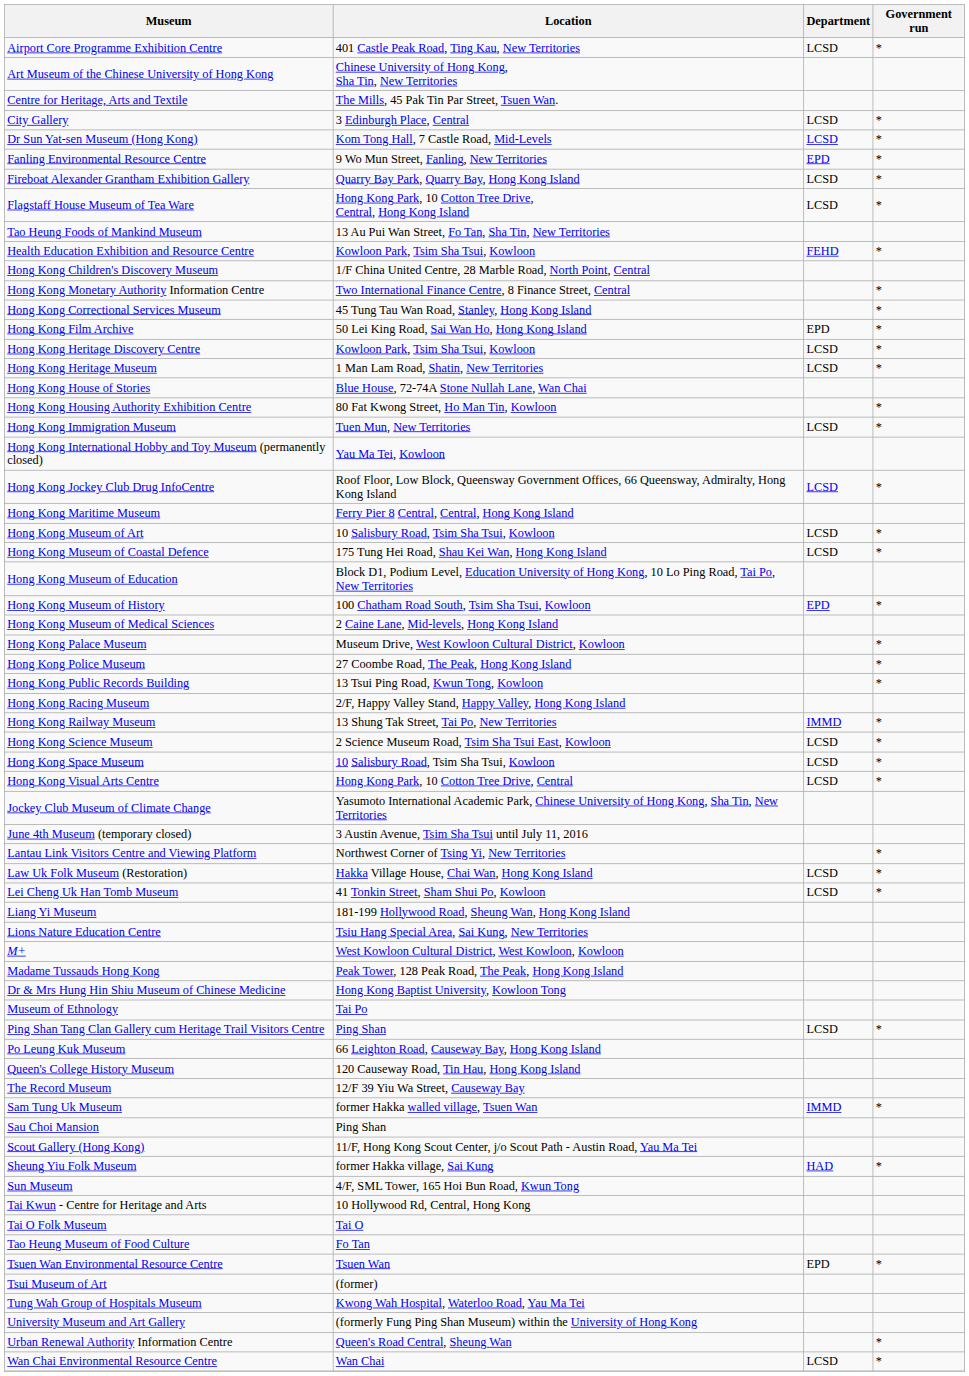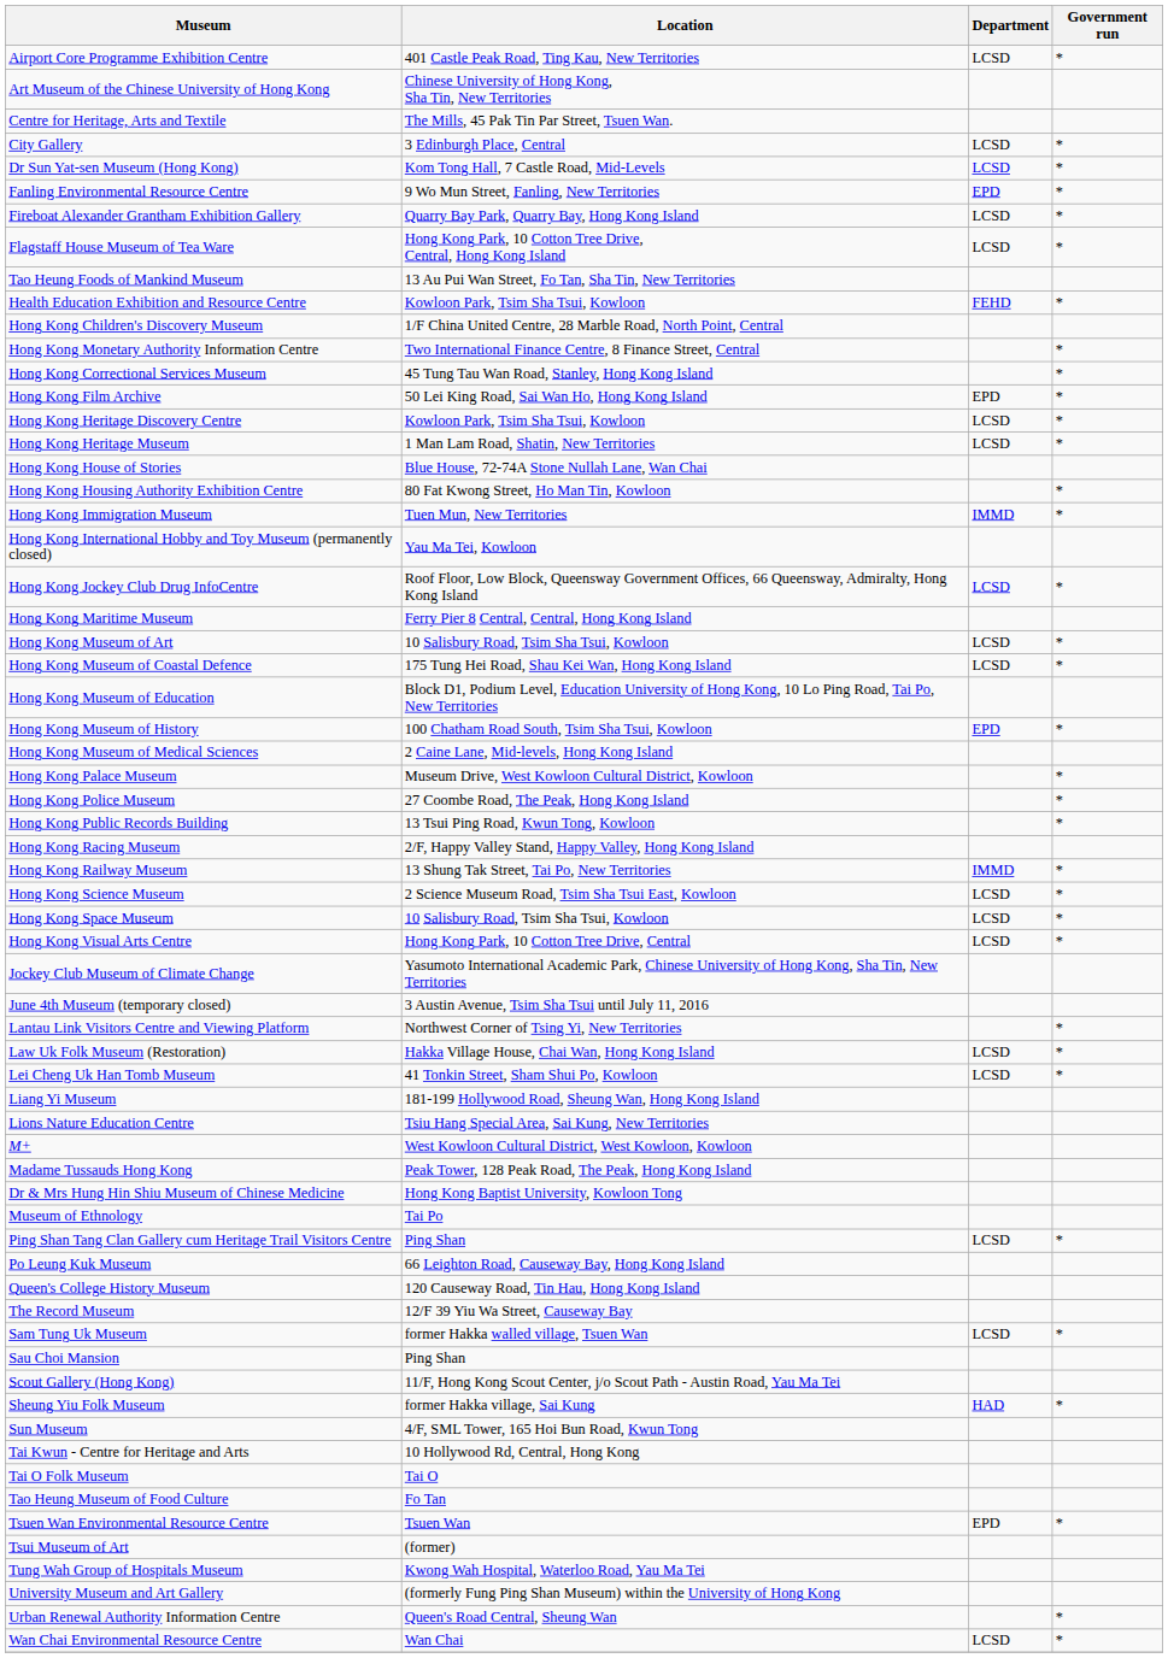 <table class="wikitable sortable">
 <tr>
 <th>Museum</th>
 <th>Location</th>
 <th>Department</th>
 <th>Government run</th>
 </tr>
 <tr>
 <td><a href='#'>Airport Core Programme Exhibition Centre</a></td>
 <td>401 <a href='#'>Castle Peak Road</a>, <a href='#'>Ting Kau</a>, <a href='#'>New Territories</a></td>
 <td>LCSD</td>
 <td>*</td>
 </tr>
 <tr>
 <td><a href='#'>Art Museum of the Chinese University of Hong Kong</a></td>
 <td><a href='#'>Chinese University of Hong Kong</a>,<br><a href='#'>Sha Tin</a>, <a href='#'>New Territories</a></td>
 <td></td>
 <td></td>
 </tr>
 <tr>
 <td><a href='#'>Centre for Heritage, Arts and Textile</a></td>
 <td><a href='#'>The Mills</a>, 45 Pak Tin Par Street, <a href='#'>Tsuen Wan</a>.</td>
 <td></td>
 <td></td>
 </tr>
 <tr>
 <td><a href='#'>City Gallery</a></td>
 <td>3 <a href='#'>Edinburgh Place</a>, <a href='#'>Central</a></td>
 <td>LCSD</td>
 <td>*</td>
 </tr>
 <tr>
 <td><a href='#'>Dr Sun Yat-sen Museum (Hong Kong)</a></td>
 <td><a href='#'>Kom Tong Hall</a>, 7 Castle Road, <a href='#'>Mid-Levels</a></td>
 <td><a href='#'>LCSD</a></td>
 <td>*</td>
 </tr>
 <tr>
 <td><a href='#'>Fanling Environmental Resource Centre</a></td>
 <td>9 Wo Mun Street, <a href='#'>Fanling</a>, <a href='#'>New Territories</a></td>
 <td><a href='#'>EPD</a></td>
 <td>*</td>
 </tr>
 <tr>
 <td><a href='#'>Fireboat Alexander Grantham Exhibition Gallery</a></td>
 <td><a href='#'>Quarry Bay Park</a>, <a href='#'>Quarry Bay</a>, <a href='#'>Hong Kong Island</a></td>
 <td>LCSD</td>
 <td>*</td>
 </tr>
 <tr>
 <td><a href='#'>Flagstaff House Museum of Tea Ware</a></td>
 <td><a href='#'>Hong Kong Park</a>, 10 <a href='#'>Cotton Tree Drive</a>,<br><a href='#'>Central</a>, <a href='#'>Hong Kong Island</a></td>
 <td>LCSD</td>
 <td>*</td>
 </tr>
 <tr>
 <td><a href='#'>Tao Heung Foods of Mankind Museum</a></td>
 <td>13 Au Pui Wan Street, <a href='#'>Fo Tan</a>, <a href='#'>Sha Tin</a>, <a href='#'>New Territories</a></td>
 <td></td>
 <td></td>
 </tr>
 <tr>
 <td><a href='#'>Health Education Exhibition and Resource Centre</a></td>
 <td><a href='#'>Kowloon Park</a>, <a href='#'>Tsim Sha Tsui</a>, <a href='#'>Kowloon</a></td>
 <td><a href='#'>FEHD</a></td>
 <td>*</td>
 </tr>
 <tr>
 <td><a href='#'>Hong Kong Children's Discovery Museum</a></td>
 <td>1/F China United Centre, 28 Marble Road, <a href='#'>North Point</a>, <a href='#'>Central</a></td>
 <td></td>
 <td></td>
 </tr>
 <tr>
 <td><a href='#'>Hong Kong Monetary Authority</a> Information Centre</td>
 <td><a href='#'>Two International Finance Centre</a>, 8 Finance Street, <a href='#'>Central</a></td>
 <td></td>
 <td>*</td>
 </tr>
 <tr>
 <td><a href='#'>Hong Kong Correctional Services Museum</a></td>
 <td>45 Tung Tau Wan Road, <a href='#'>Stanley</a>, <a href='#'>Hong Kong Island</a></td>
 <td></td>
 <td>*</td>
 </tr>
 <tr>
 <td><a href='#'>Hong Kong Film Archive</a></td>
 <td>50 Lei King Road, <a href='#'>Sai Wan Ho</a>, <a href='#'>Hong Kong Island</a></td>
 <td>EPD</td>
 <td>*</td>
 </tr>
 <tr>
 <td><a href='#'>Hong Kong Heritage Discovery Centre</a></td>
 <td><a href='#'>Kowloon Park</a>, <a href='#'>Tsim Sha Tsui</a>, <a href='#'>Kowloon</a></td>
 <td>LCSD</td>
 <td>*</td>
 </tr>
 <tr>
 <td><a href='#'>Hong Kong Heritage Museum</a></td>
 <td>1 Man Lam Road, <a href='#'>Shatin</a>, <a href='#'>New Territories</a></td>
 <td>LCSD</td>
 <td>*</td>
 </tr>
 <tr>
 <td><a href='#'>Hong Kong House of Stories</a></td>
 <td><a href='#'>Blue House</a>, 72-74A <a href='#'>Stone Nullah Lane</a>, <a href='#'>Wan Chai</a></td>
 <td></td>
 <td></td>
 </tr>
 <tr>
 <td><a href='#'>Hong Kong Housing Authority Exhibition Centre</a></td>
 <td>80 Fat Kwong Street, <a href='#'>Ho Man Tin</a>, <a href='#'>Kowloon</a></td>
 <td></td>
 <td>*</td>
 </tr>
 <tr>
 <td><a href='#'>Hong Kong Immigration Museum</a></td>
 <td><a href='#'>Tuen Mun</a>, <a href='#'>New Territories</a></td>
-<td>LCSD</td>
+<td><a href='#'>IMMD</a></td>
 <td>*</td>
 </tr>
 <tr>
 <td><a href='#'>Hong Kong International Hobby and Toy Museum</a> (permanently closed)</td>
 <td><a href='#'>Yau Ma Tei</a>, <a href='#'>Kowloon</a></td>
 <td></td>
 <td></td>
 </tr>
 <tr>
 <td><a href='#'>Hong Kong Jockey Club Drug InfoCentre</a></td>
 <td>Roof Floor, Low Block, Queensway Government Offices, 66 Queensway, Admiralty, Hong Kong Island</td>
 <td><a href='#'>LCSD</a></td>
 <td>*</td>
 </tr>
 <tr>
 <td><a href='#'>Hong Kong Maritime Museum</a></td>
 <td><a href='#'>Ferry Pier 8</a> <a href='#'>Central</a>, <a href='#'>Central</a>, <a href='#'>Hong Kong Island</a></td>
 <td></td>
 <td></td>
 </tr>
 <tr>
 <td><a href='#'>Hong Kong Museum of Art</a></td>
 <td>10 <a href='#'>Salisbury Road</a>, <a href='#'>Tsim Sha Tsui</a>, <a href='#'>Kowloon</a></td>
 <td>LCSD</td>
 <td>*</td>
 </tr>
 <tr>
 <td><a href='#'>Hong Kong Museum of Coastal Defence</a></td>
 <td>175 Tung Hei Road, <a href='#'>Shau Kei Wan</a>, <a href='#'>Hong Kong Island</a></td>
 <td>LCSD</td>
 <td>*</td>
 </tr>
 <tr>
 <td><a href='#'>Hong Kong Museum of Education</a></td>
 <td>Block D1, Podium Level, <a href='#'>Education University of Hong Kong</a>, 10 Lo Ping Road, <a href='#'>Tai Po</a>, <a href='#'>New Territories</a></td>
 <td></td>
 <td></td>
 </tr>
 <tr>
 <td><a href='#'>Hong Kong Museum of History</a></td>
 <td>100 <a href='#'>Chatham Road South</a>, <a href='#'>Tsim Sha Tsui</a>, <a href='#'>Kowloon</a></td>
 <td><a href='#'>EPD</a></td>
 <td>*</td>
 </tr>
 <tr>
 <td><a href='#'>Hong Kong Museum of Medical Sciences</a></td>
 <td>2 <a href='#'>Caine Lane</a>, <a href='#'>Mid-levels</a>, <a href='#'>Hong Kong Island</a></td>
 <td></td>
 <td></td>
 </tr>
 <tr>
 <td><a href='#'>Hong Kong Palace Museum</a></td>
 <td>Museum Drive, <a href='#'>West Kowloon Cultural District</a>, <a href='#'>Kowloon</a></td>
 <td></td>
 <td>*</td>
 </tr>
 <tr>
 <td><a href='#'>Hong Kong Police Museum</a></td>
 <td>27 Coombe Road, <a href='#'>The Peak</a>, <a href='#'>Hong Kong Island</a></td>
 <td></td>
 <td>*</td>
 </tr>
 <tr>
 <td><a href='#'>Hong Kong Public Records Building</a></td>
 <td>13 Tsui Ping Road, <a href='#'>Kwun Tong</a>, <a href='#'>Kowloon</a></td>
 <td></td>
 <td>*</td>
 </tr>
 <tr>
 <td><a href='#'>Hong Kong Racing Museum</a></td>
 <td>2/F, Happy Valley Stand, <a href='#'>Happy Valley</a>, <a href='#'>Hong Kong Island</a></td>
 <td></td>
 <td></td>
 </tr>
 <tr>
 <td><a href='#'>Hong Kong Railway Museum</a></td>
 <td>13 Shung Tak Street, <a href='#'>Tai Po</a>, <a href='#'>New Territories</a></td>
 <td><a href='#'>IMMD</a></td>
 <td>*</td>
 </tr>
 <tr>
 <td><a href='#'>Hong Kong Science Museum</a></td>
 <td>2 Science Museum Road, <a href='#'>Tsim Sha Tsui East</a>, <a href='#'>Kowloon</a></td>
 <td>LCSD</td>
 <td>*</td>
 </tr>
 <tr>
 <td><a href='#'>Hong Kong Space Museum</a></td>
 <td><a href='#'>10</a> <a href='#'>Salisbury Road</a>, Tsim Sha Tsui, <a href='#'>Kowloon</a></td>
 <td>LCSD</td>
 <td>*</td>
 </tr>
 <tr>
 <td><a href='#'>Hong Kong Visual Arts Centre</a></td>
 <td><a href='#'>Hong Kong Park</a>, 10 <a href='#'>Cotton Tree Drive</a>, <a href='#'>Central</a></td>
 <td>LCSD</td>
 <td>*</td>
 </tr>
 <tr>
 <td><a href='#'>Jockey Club Museum of Climate Change</a></td>
 <td>Yasumoto International Academic Park, <a href='#'>Chinese University of Hong Kong</a>, <a href='#'>Sha Tin</a>, <a href='#'>New Territories</a></td>
 <td></td>
 <td></td>
 </tr>
 <tr>
 <td><a href='#'>June 4th Museum</a> (temporary closed)</td>
 <td>3 Austin Avenue, <a href='#'>Tsim Sha Tsui</a> until July 11, 2016</td>
 <td></td>
 <td></td>
 </tr>
 <tr>
 <td><a href='#'>Lantau Link Visitors Centre and Viewing Platform</a></td>
 <td>Northwest Corner of <a href='#'>Tsing Yi</a>, <a href='#'>New Territories</a></td>
 <td></td>
 <td>*</td>
 </tr>
 <tr>
 <td><a href='#'>Law Uk Folk Museum</a> (Restoration)</td>
 <td><a href='#'>Hakka</a> Village House, <a href='#'>Chai Wan</a>, <a href='#'>Hong Kong Island</a></td>
 <td>LCSD</td>
 <td>*</td>
 </tr>
 <tr>
 <td><a href='#'>Lei Cheng Uk Han Tomb Museum</a></td>
 <td>41 <a href='#'>Tonkin Street</a>, <a href='#'>Sham Shui Po</a>, <a href='#'>Kowloon</a></td>
 <td>LCSD</td>
 <td>*</td>
 </tr>
 <tr>
 <td><a href='#'>Liang Yi Museum</a></td>
 <td>181-199 <a href='#'>Hollywood Road</a>, <a href='#'>Sheung Wan</a>, <a href='#'>Hong Kong Island</a></td>
 <td></td>
 <td></td>
 </tr>
 <tr>
 <td><a href='#'>Lions Nature Education Centre</a></td>
 <td><a href='#'>Tsiu Hang Special Area</a>, <a href='#'>Sai Kung</a>, <a href='#'>New Territories</a></td>
 <td></td>
 <td></td>
 </tr>
 <tr>
 <td><em><a href='#'>M+</a></em></td>
 <td><a href='#'>West Kowloon Cultural District</a>, <a href='#'>West Kowloon</a>, <a href='#'>Kowloon</a></td>
 <td></td>
 <td></td>
 </tr>
 <tr>
 <td><a href='#'>Madame Tussauds Hong Kong</a></td>
 <td><a href='#'>Peak Tower</a>, 128 Peak Road, <a href='#'>The Peak</a>, <a href='#'>Hong Kong Island</a></td>
 <td></td>
 <td></td>
 </tr>
 <tr>
 <td><a href='#'>Dr & Mrs Hung Hin Shiu Museum of Chinese Medicine</a></td>
 <td><a href='#'>Hong Kong Baptist University</a>, <a href='#'>Kowloon Tong</a></td>
 <td></td>
 <td></td>
 </tr>
 <tr>
 <td><a href='#'>Museum of Ethnology</a></td>
 <td><a href='#'>Tai Po</a></td>
 <td></td>
 <td></td>
 </tr>
 <tr>
 <td><a href='#'>Ping Shan Tang Clan Gallery cum Heritage Trail Visitors Centre</a></td>
 <td><a href='#'>Ping Shan</a></td>
 <td>LCSD</td>
 <td>*</td>
 </tr>
 <tr>
 <td><a href='#'>Po Leung Kuk Museum</a></td>
 <td>66 <a href='#'>Leighton Road</a>, <a href='#'>Causeway Bay</a>, <a href='#'>Hong Kong Island</a></td>
 <td></td>
 <td></td>
 </tr>
 <tr>
 <td><a href='#'>Queen's College History Museum</a></td>
 <td>120 Causeway Road, <a href='#'>Tin Hau</a>, <a href='#'>Hong Kong Island</a></td>
 <td></td>
 <td></td>
 </tr>
 <tr>
 <td><a href='#'>The Record Museum</a></td>
 <td>12/F 39 Yiu Wa Street, <a href='#'>Causeway Bay</a></td>
 <td></td>
 <td></td>
 </tr>
 <tr>
 <td><a href='#'>Sam Tung Uk Museum</a></td>
 <td>former Hakka <a href='#'>walled village</a>, <a href='#'>Tsuen Wan</a></td>
-<td><a href='#'>IMMD</a></td>
+<td>LCSD</td>
 <td>*</td>
 </tr>
 <tr>
 <td><a href='#'>Sau Choi Mansion</a></td>
 <td>Ping Shan</td>
 <td></td>
 <td></td>
 </tr>
 <tr>
 <td><a href='#'>Scout Gallery (Hong Kong)</a></td>
 <td>11/F, Hong Kong Scout Center, j/o Scout Path - Austin Road,  <a href='#'>Yau Ma Tei</a></td>
 <td></td>
 <td></td>
 </tr>
 <tr>
 <td><a href='#'>Sheung Yiu Folk Museum</a></td>
 <td>former Hakka village, <a href='#'>Sai Kung</a></td>
 <td><a href='#'>HAD</a></td>
 <td>*</td>
 </tr>
 <tr>
 <td><a href='#'>Sun Museum</a></td>
 <td>4/F, SML Tower, 165 Hoi Bun Road, <a href='#'>Kwun Tong</a></td>
 <td></td>
 <td></td>
 </tr>
 <tr>
 <td><a href='#'>Tai Kwun</a> - Centre for Heritage and Arts</td>
 <td>10 Hollywood Rd, Central, Hong Kong</td>
 <td></td>
 </tr>
 <tr>
 <td><a href='#'>Tai O Folk Museum</a></td>
 <td><a href='#'>Tai O</a></td>
 <td></td>
 <td></td>
 </tr>
 <tr>
 <td><a href='#'>Tao Heung Museum of Food Culture</a></td>
 <td><a href='#'>Fo Tan</a></td>
 <td></td>
 <td></td>
 </tr>
 <tr>
 <td><a href='#'>Tsuen Wan Environmental Resource Centre</a></td>
 <td><a href='#'>Tsuen Wan</a></td>
 <td>EPD</td>
 <td>*</td>
 </tr>
 <tr>
 <td><a href='#'>Tsui Museum of Art</a></td>
 <td>(former)</td>
 <td></td>
 <td></td>
 </tr>
 <tr>
 <td><a href='#'>Tung Wah Group of Hospitals Museum</a></td>
 <td><a href='#'>Kwong Wah Hospital</a>, <a href='#'>Waterloo Road</a>, <a href='#'>Yau Ma Tei</a></td>
 <td></td>
 <td></td>
 </tr>
 <tr>
 <td><a href='#'>University Museum and Art Gallery</a></td>
 <td>(formerly Fung Ping Shan Museum) within the <a href='#'>University of Hong Kong</a></td>
 <td></td>
 <td></td>
 </tr>
 <tr>
 <td><a href='#'>Urban Renewal Authority</a> Information Centre</td>
 <td><a href='#'>Queen's Road Central</a>, <a href='#'>Sheung Wan</a></td>
 <td></td>
 <td>*</td>
 </tr>
 <tr>
 <td><a href='#'>Wan Chai Environmental Resource Centre</a></td>
 <td><a href='#'>Wan Chai</a></td>
 <td>LCSD</td>
 <td>*</td>
 </tr>
 <tr>
 </tr>
 </table>
